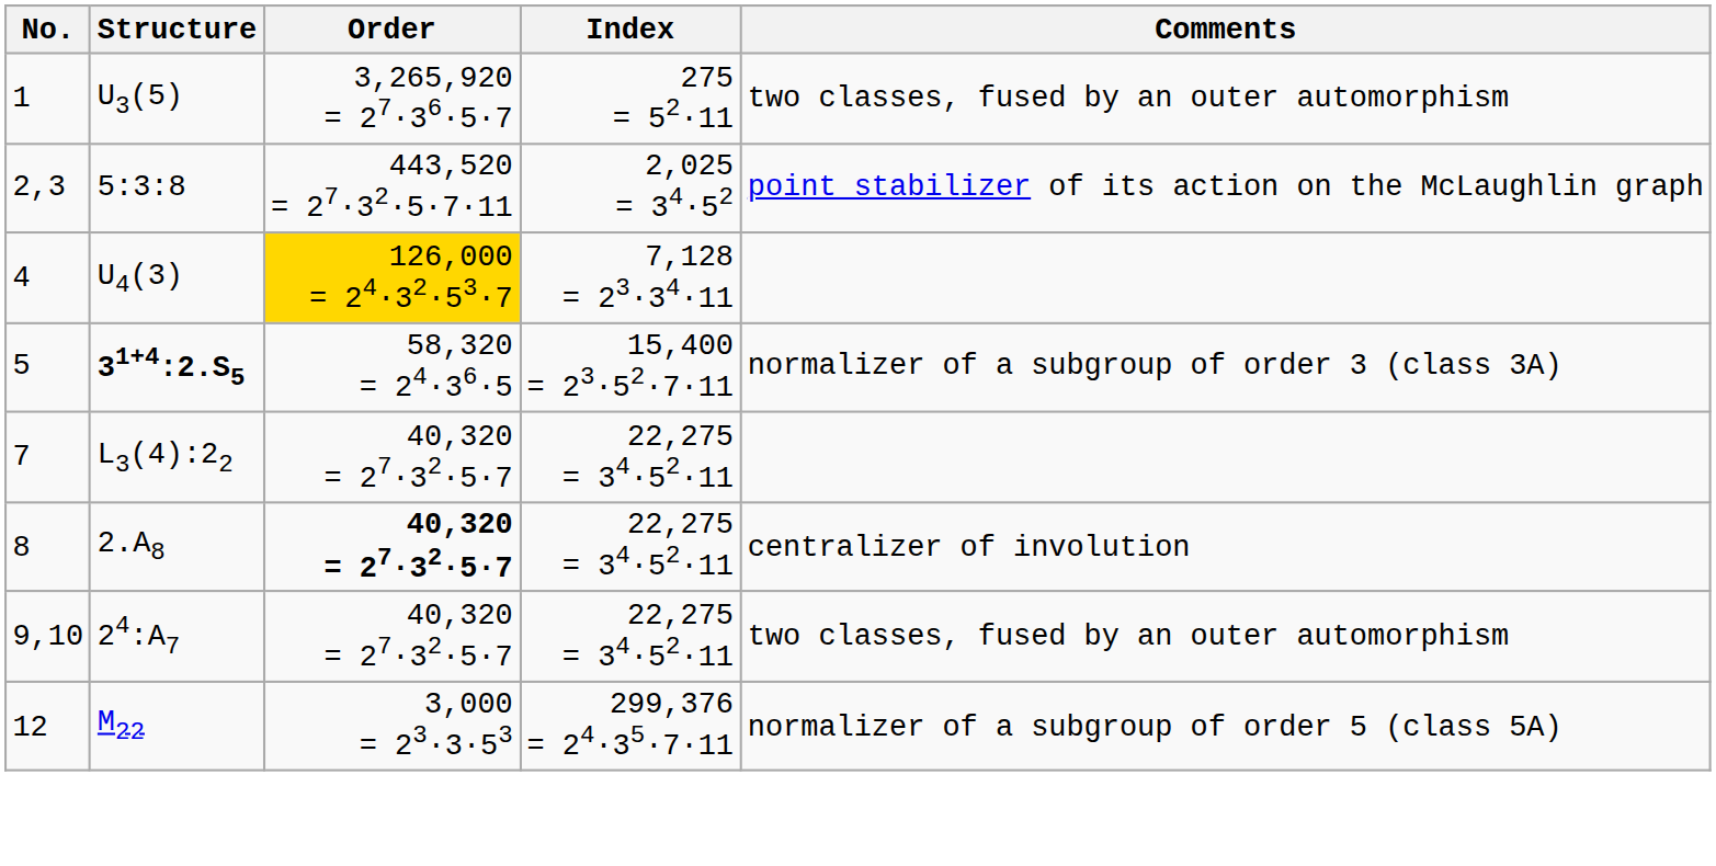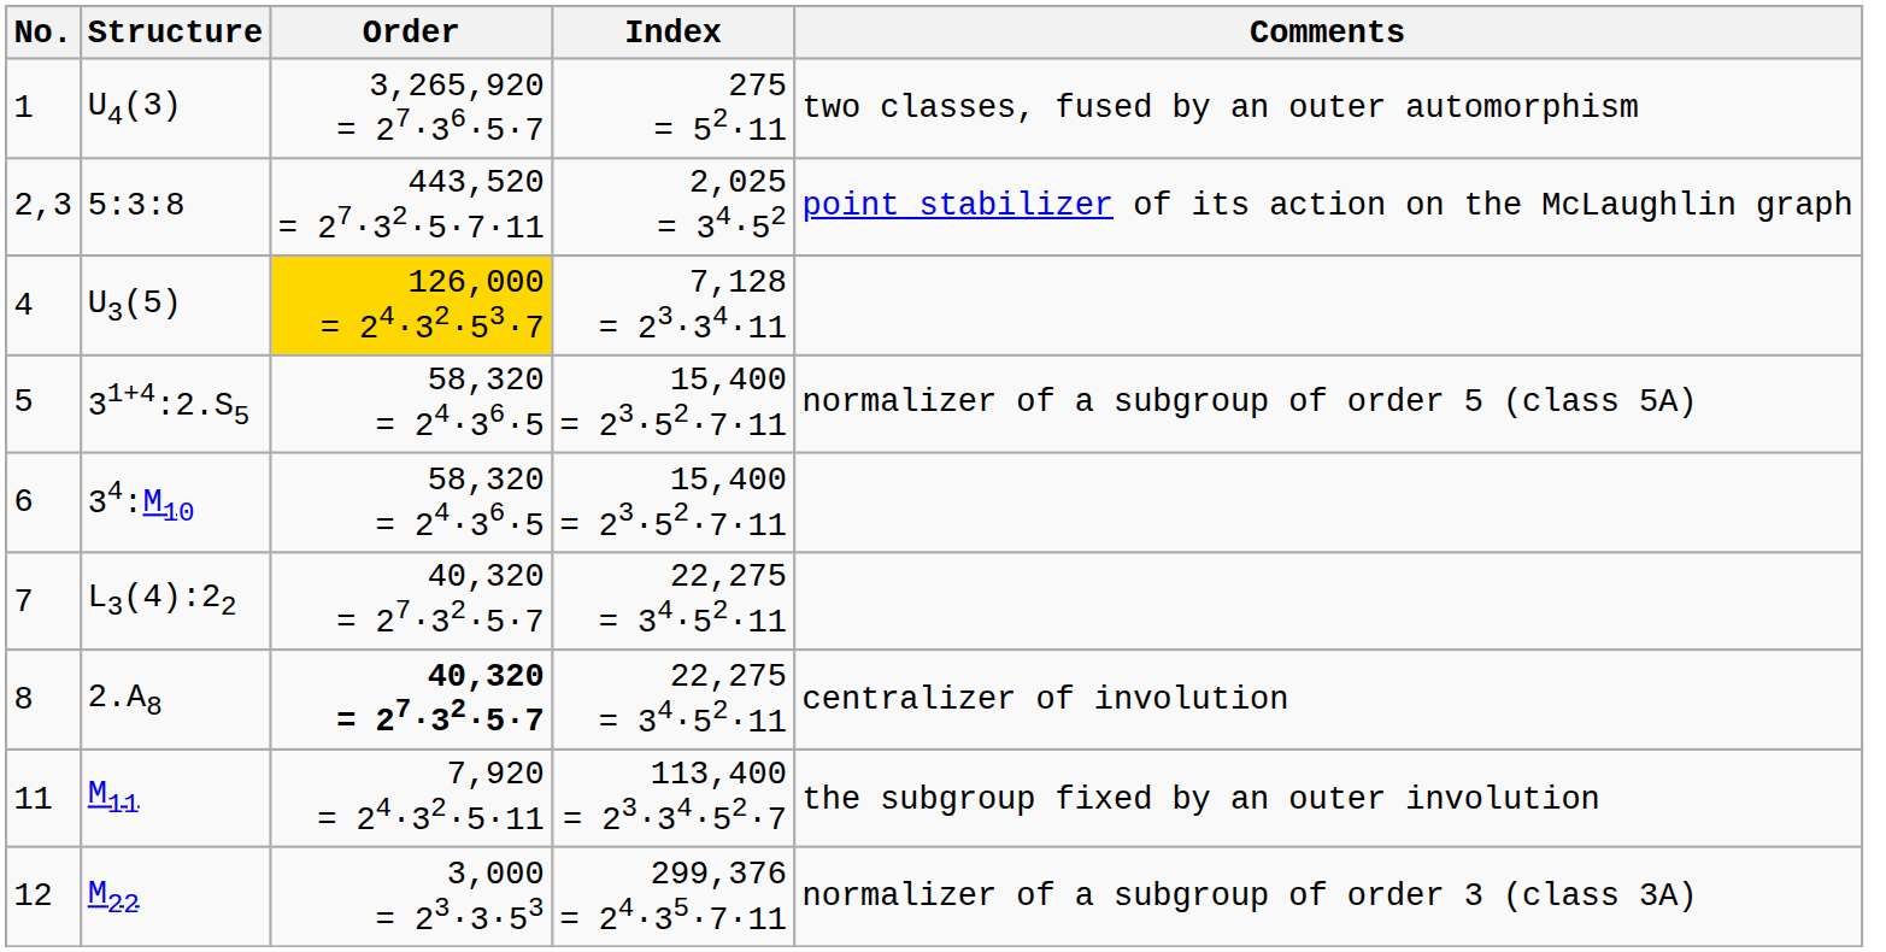 <table class="wikitable">
 <tr>
 <th>No.</th>
 <th>Structure</th>
 <th>Order</th>
 <th>Index</th>
 <th>Comments</th>
 </tr>
 <tr>
 <td>1</td>
-<td>U<sub>3</sub>(5)</td>
+<td>U<sub>4</sub>(3)</td>
 <td align=right>3,265,920<br>= 2<sup>7</sup>·3<sup>6</sup>·5·7</td>
 <td align=right>275<br>= 5<sup>2</sup>·11</td>
 <td>two classes, fused by an outer automorphism</td>
 </tr>
 <tr>
 <td>2,3</td>
 <td>5:3:8</td>
 <td align=right>443,520<br>= 2<sup>7</sup>·3<sup>2</sup>·5·7·11</td>
 <td align=right>2,025<br>= 3<sup>4</sup>·5<sup>2</sup></td>
 <td><a href='#'>point stabilizer</a> of its action on the McLaughlin graph</td>
 </tr>
 <tr>
 <td>4</td>
-<td>U<sub>4</sub>(3)</td>
+<td>U<sub>3</sub>(5)</td>
 <td align=right style="background: gold;">126,000<br>= 2<sup>4</sup>·3<sup>2</sup>·5<sup>3</sup>·7</td>
 <td align=right>7,128<br>= 2<sup>3</sup>·3<sup>4</sup>·11</td>
 <td></td>
 </tr>
 <tr>
 <td>5</td>
-<td><strong>3<sup>1+4</sup>:2.S<sub>5</sub></strong></td>
+<td>3<sup>1+4</sup>:2.S<sub>5</sub></td>
 <td align=right>58,320<br>= 2<sup>4</sup>·3<sup>6</sup>·5</td>
 <td align=right>15,400<br>= 2<sup>3</sup>·5<sup>2</sup>·7·11</td>
-<td>normalizer of a subgroup of order 3 (class 3A)</td>
+<td>normalizer of a subgroup of order 5 (class 5A)</td>
+</tr>
+<tr>
+<td>6</td>
+<td>3<sup>4</sup>:<a href='#'>M<sub>10</sub></a></td>
+<td align=right>58,320<br>= 2<sup>4</sup>·3<sup>6</sup>·5</td>
+<td align=right>15,400<br>= 2<sup>3</sup>·5<sup>2</sup>·7·11</td>
+<td></td>
 </tr>
 <tr>
 <td>7</td>
 <td>L<sub>3</sub>(4):2<sub>2</sub></td>
 <td align=right>40,320<br>= 2<sup>7</sup>·3<sup>2</sup>·5·7</td>
 <td align=right>22,275<br>= 3<sup>4</sup>·5<sup>2</sup>·11</td>
 <td></td>
 </tr>
 <tr>
 <td>8</td>
 <td>2.A<sub>8</sub></td>
 <td align=right><strong>40,320<br>= 2<sup>7</sup>·3<sup>2</sup>·5·7</strong></td>
 <td align=right>22,275<br>= 3<sup>4</sup>·5<sup>2</sup>·11</td>
 <td>centralizer of involution</td>
 </tr>
 <tr>
-<td>9,10</td>
-<td>2<sup>4</sup>:A<sub>7</sub></td>
-<td align=right>40,320<br>= 2<sup>7</sup>·3<sup>2</sup>·5·7</td>
-<td align=right>22,275<br>= 3<sup>4</sup>·5<sup>2</sup>·11</td>
-<td>two classes, fused by an outer automorphism</td>
+<td>11</td>
+<td><a href='#'>M<sub>11</sub></a></td>
+<td align=right>7,920<br>= 2<sup>4</sup>·3<sup>2</sup>·5·11</td>
+<td align=right>113,400<br>= 2<sup>3</sup>·3<sup>4</sup>·5<sup>2</sup>·7</td>
+<td>the subgroup fixed by an outer involution</td>
 </tr>
 <tr>
 <td>12</td>
 <td><a href='#'>M<sub>22</sub></a></td>
 <td align=right>3,000<br>= 2<sup>3</sup>·3·5<sup>3</sup></td>
 <td align=right>299,376<br>= 2<sup>4</sup>·3<sup>5</sup>·7·11</td>
-<td>normalizer of a subgroup of order 5 (class 5A)</td>
+<td>normalizer of a subgroup of order 3 (class 3A)</td>
 </tr>
 </table>
